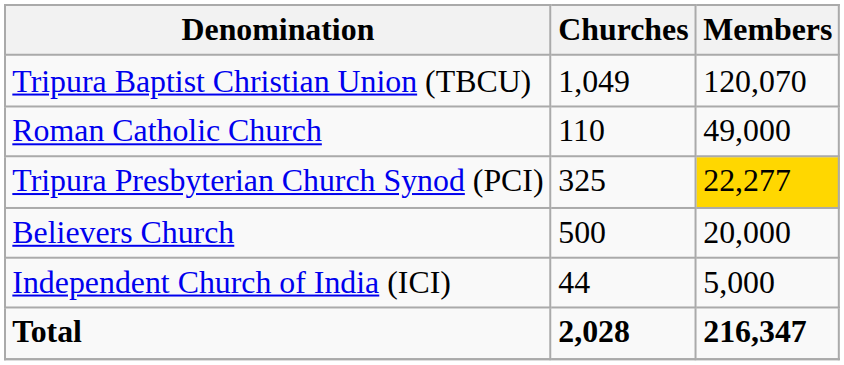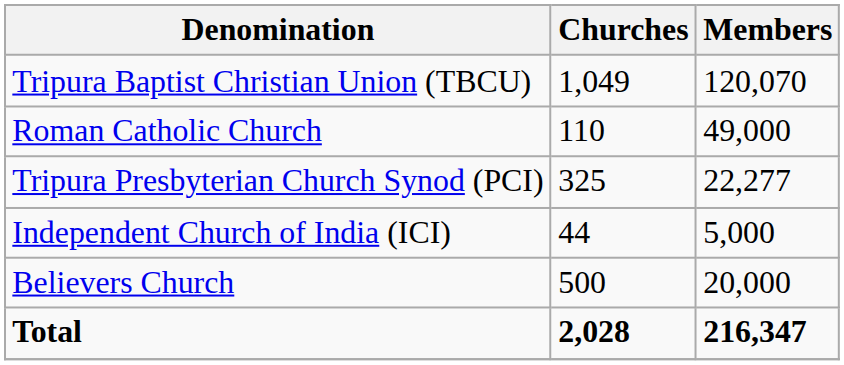 <table class = "wikitable">
 <tr>
 <th>Denomination</th>
 <th>Churches</th>
 <th>Members</th>
 </tr>
 <tr>
 <td><a href='#'>Tripura Baptist Christian Union</a> (TBCU)</td>
 <td>1,049</td>
 <td>120,070</td>
 </tr>
 <tr>
 <td><a href='#'>Roman Catholic Church</a></td>
 <td>110</td>
 <td>49,000</td>
 </tr>
 <tr>
 <td><a href='#'>Tripura Presbyterian Church Synod</a> (PCI)</td>
 <td>325</td>
-<td style="background: gold;">22,277</td>
+<td>22,277</td>
+</tr>
+<tr>
+<td><a href='#'>Independent Church of India</a> (ICI)</td>
+<td>44</td>
+<td>5,000</td>
 </tr>
 <tr>
 <td><a href='#'>Believers Church</a></td>
 <td>500</td>
 <td>20,000</td>
-</tr>
-<tr>
-<td><a href='#'>Independent Church of India</a> (ICI)</td>
-<td>44</td>
-<td>5,000</td>
 </tr>
 <tr>
 <td><strong>Total</strong></td>
 <td><strong>2,028</strong></td>
 <td><strong>216,347</strong></td>
 </tr>
 <tr>
 </tr>
 </table>
